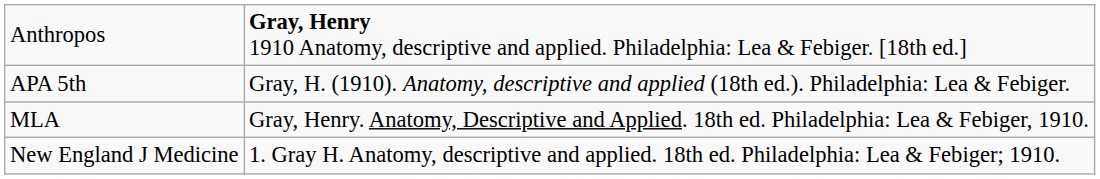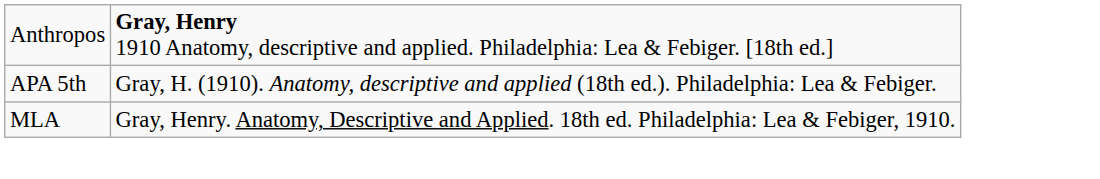 <table class="wikitable sortable">
 <tr>
 <td>Anthropos</td>
 <td><strong>Gray, Henry</strong><br>1910 Anatomy, descriptive and applied. Philadelphia: Lea & Febiger. [18th ed.]</td>
 </tr>
 <tr>
 <td>APA 5th</td>
 <td>Gray, H. (1910). <em>Anatomy, descriptive and applied</em> (18th ed.). Philadelphia: Lea & Febiger.</td>
 </tr>
 <tr>
 <td>MLA</td>
 <td>Gray, Henry. <u>Anatomy, Descriptive and Applied</u>. 18th ed. Philadelphia: Lea & Febiger, 1910.</td>
 </tr>
-<tr>
-<td>New England J Medicine</td>
-<td>1. Gray H. Anatomy, descriptive and applied. 18th ed. Philadelphia: Lea & Febiger; 1910.</td>
-</tr>
 </table>
